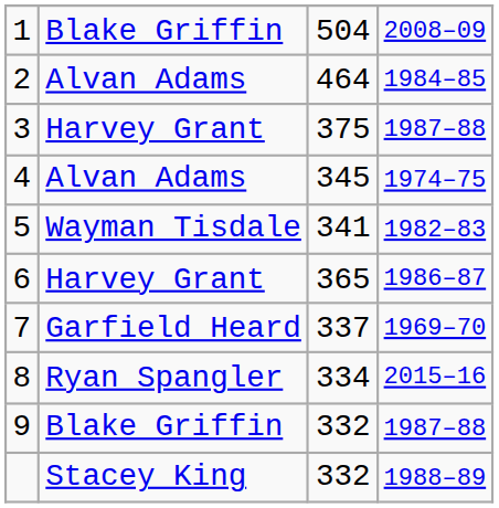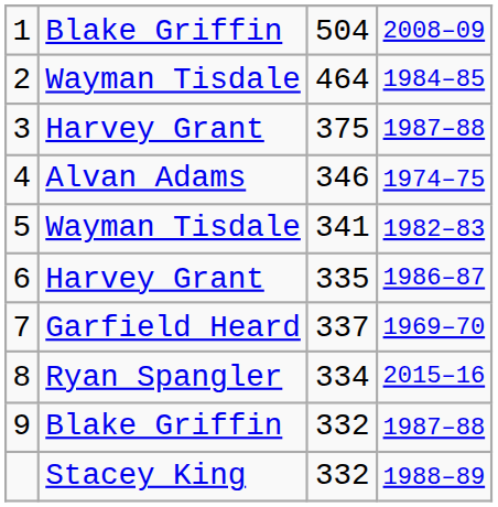 <table class="wikitable">
 <tr>
 </tr>
 <tr>
 <td>1</td>
 <td><a href='#'>Blake Griffin</a></td>
 <td>504</td>
 <td style="font-size:80%;"><a href='#'>2008–09</a></td>
 </tr>
 <tr>
 <td>2</td>
-<td><a href='#'>Alvan Adams</a></td>
+<td><a href='#'>Wayman Tisdale</a></td>
 <td>464</td>
 <td style="font-size:80%;"><a href='#'>1984–85</a></td>
 </tr>
 <tr>
 <td>3</td>
 <td><a href='#'>Harvey Grant</a></td>
 <td>375</td>
 <td style="font-size:80%;"><a href='#'>1987–88</a></td>
 </tr>
 <tr>
 <td>4</td>
 <td><a href='#'>Alvan Adams</a></td>
-<td>345</td>
+<td>346</td>
 <td style="font-size:80%;"><a href='#'>1974–75</a></td>
 </tr>
 <tr>
 <td>5</td>
 <td><a href='#'>Wayman Tisdale</a></td>
 <td>341</td>
 <td style="font-size:80%;"><a href='#'>1982–83</a></td>
 </tr>
 <tr>
 <td>6</td>
 <td><a href='#'>Harvey Grant</a></td>
-<td>365</td>
+<td>335</td>
 <td style="font-size:80%;"><a href='#'>1986–87</a></td>
 </tr>
 <tr>
 <td>7</td>
 <td><a href='#'>Garfield Heard</a></td>
 <td>337</td>
 <td style="font-size:80%;"><a href='#'>1969–70</a></td>
 </tr>
 <tr>
 <td>8</td>
 <td><a href='#'>Ryan Spangler</a></td>
 <td>334</td>
 <td style="font-size:80%;"><a href='#'>2015–16</a></td>
 </tr>
 <tr>
 <td>9</td>
 <td><a href='#'>Blake Griffin</a></td>
 <td>332</td>
 <td style="font-size:80%;"><a href='#'>1987–88</a></td>
 </tr>
 <tr>
 <td></td>
 <td><a href='#'>Stacey King</a></td>
 <td>332</td>
 <td style="font-size:80%;"><a href='#'>1988–89</a></td>
 </tr>
 </table>
